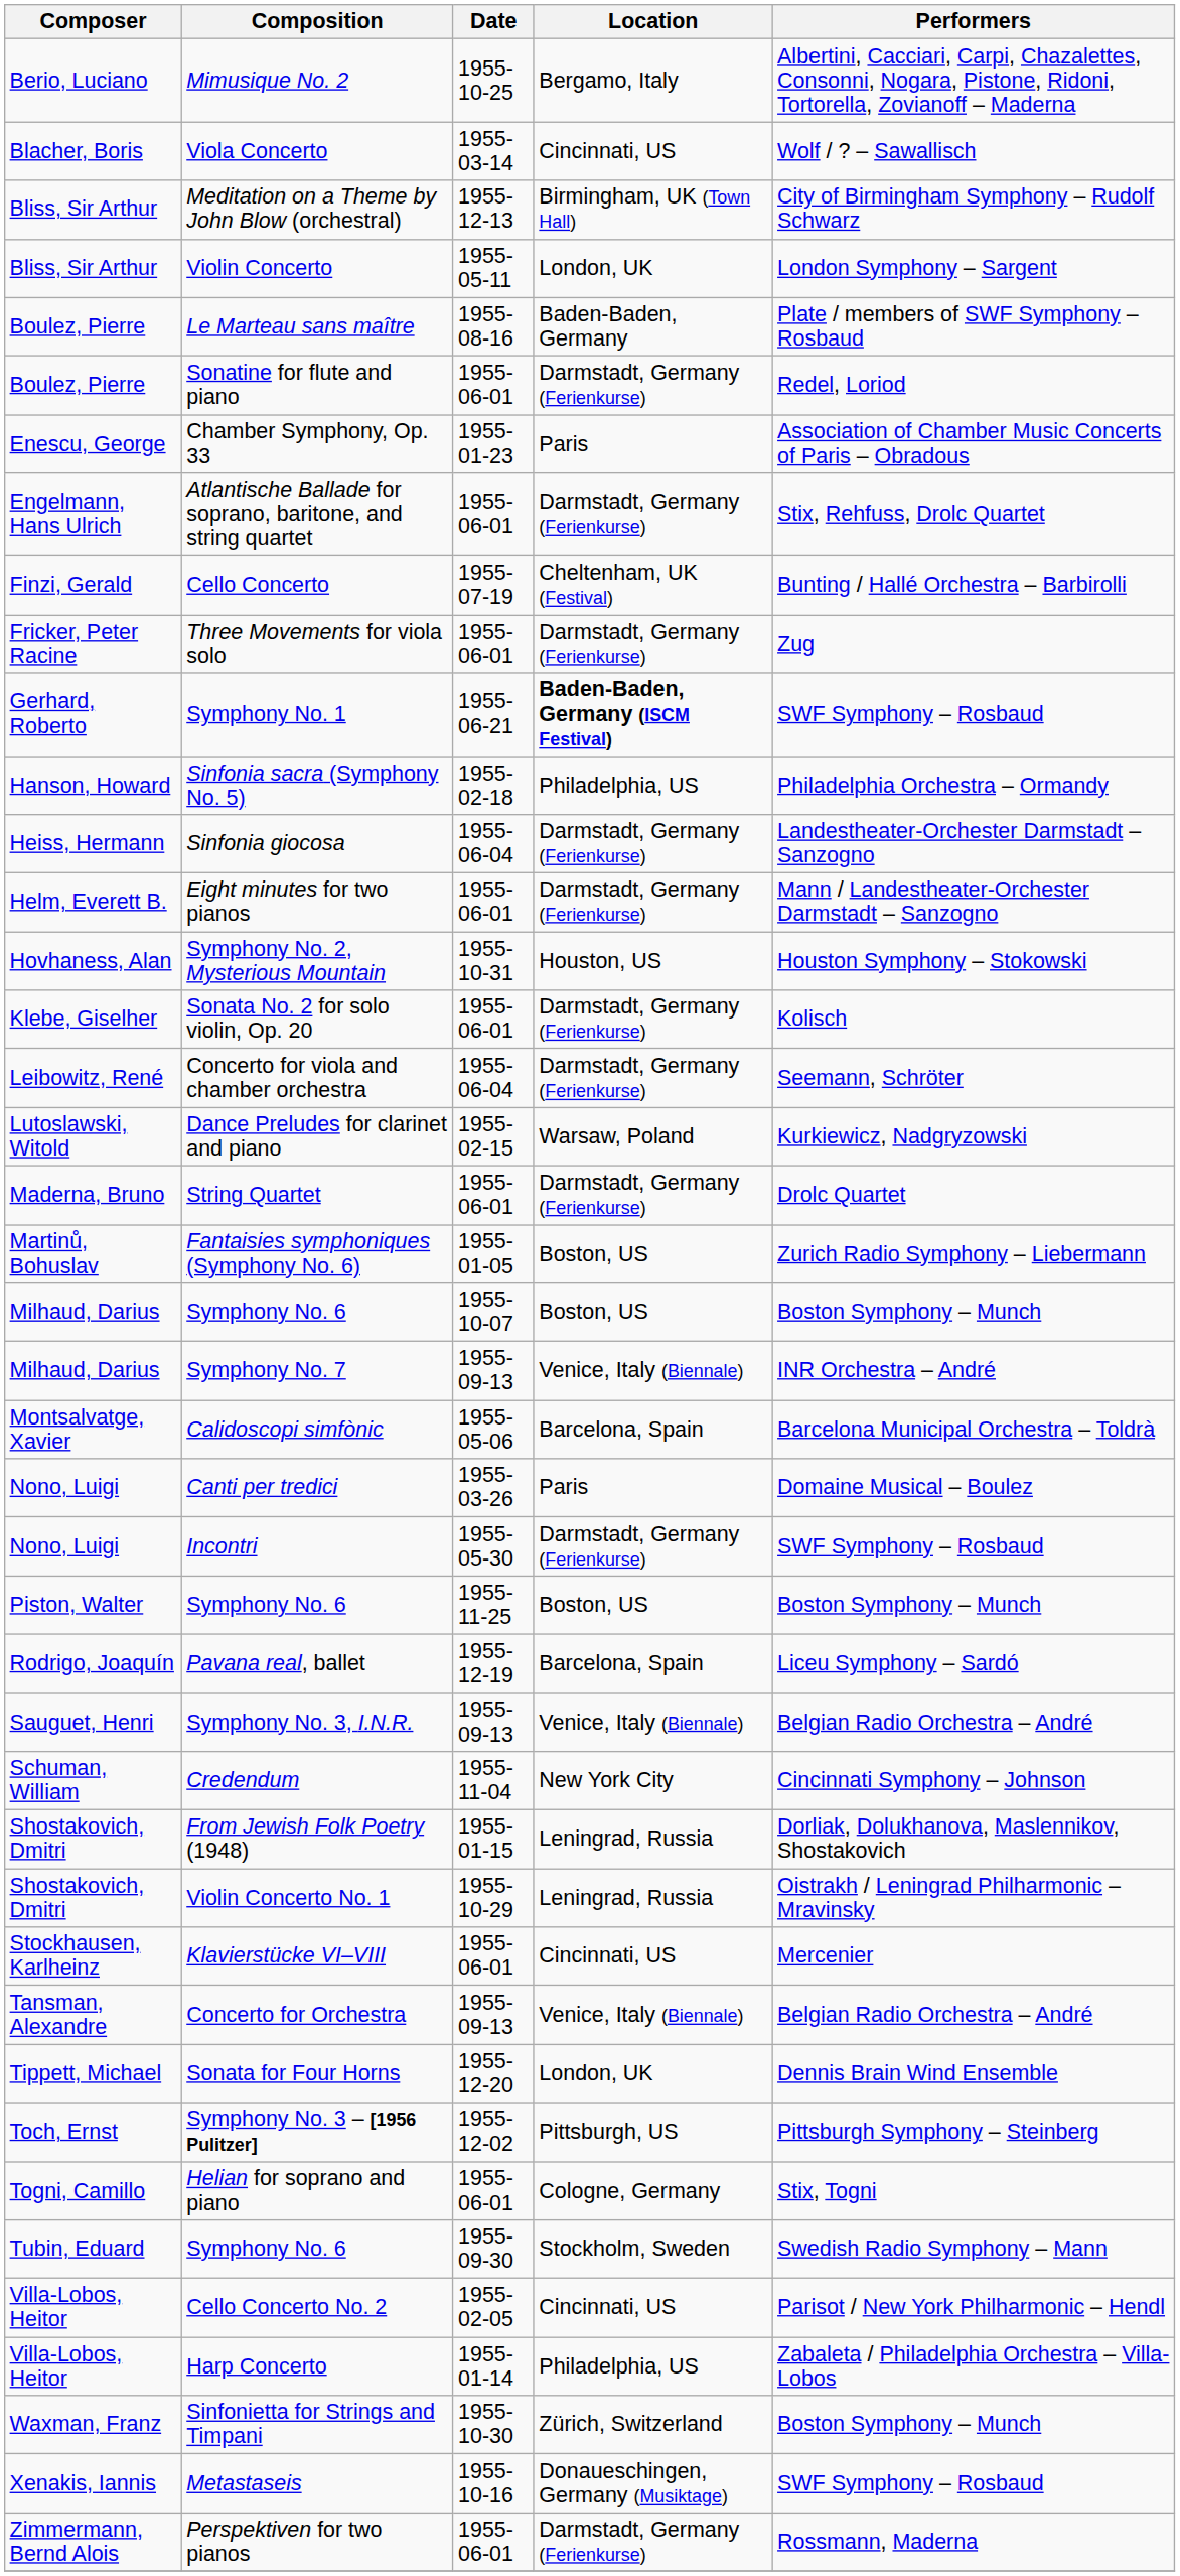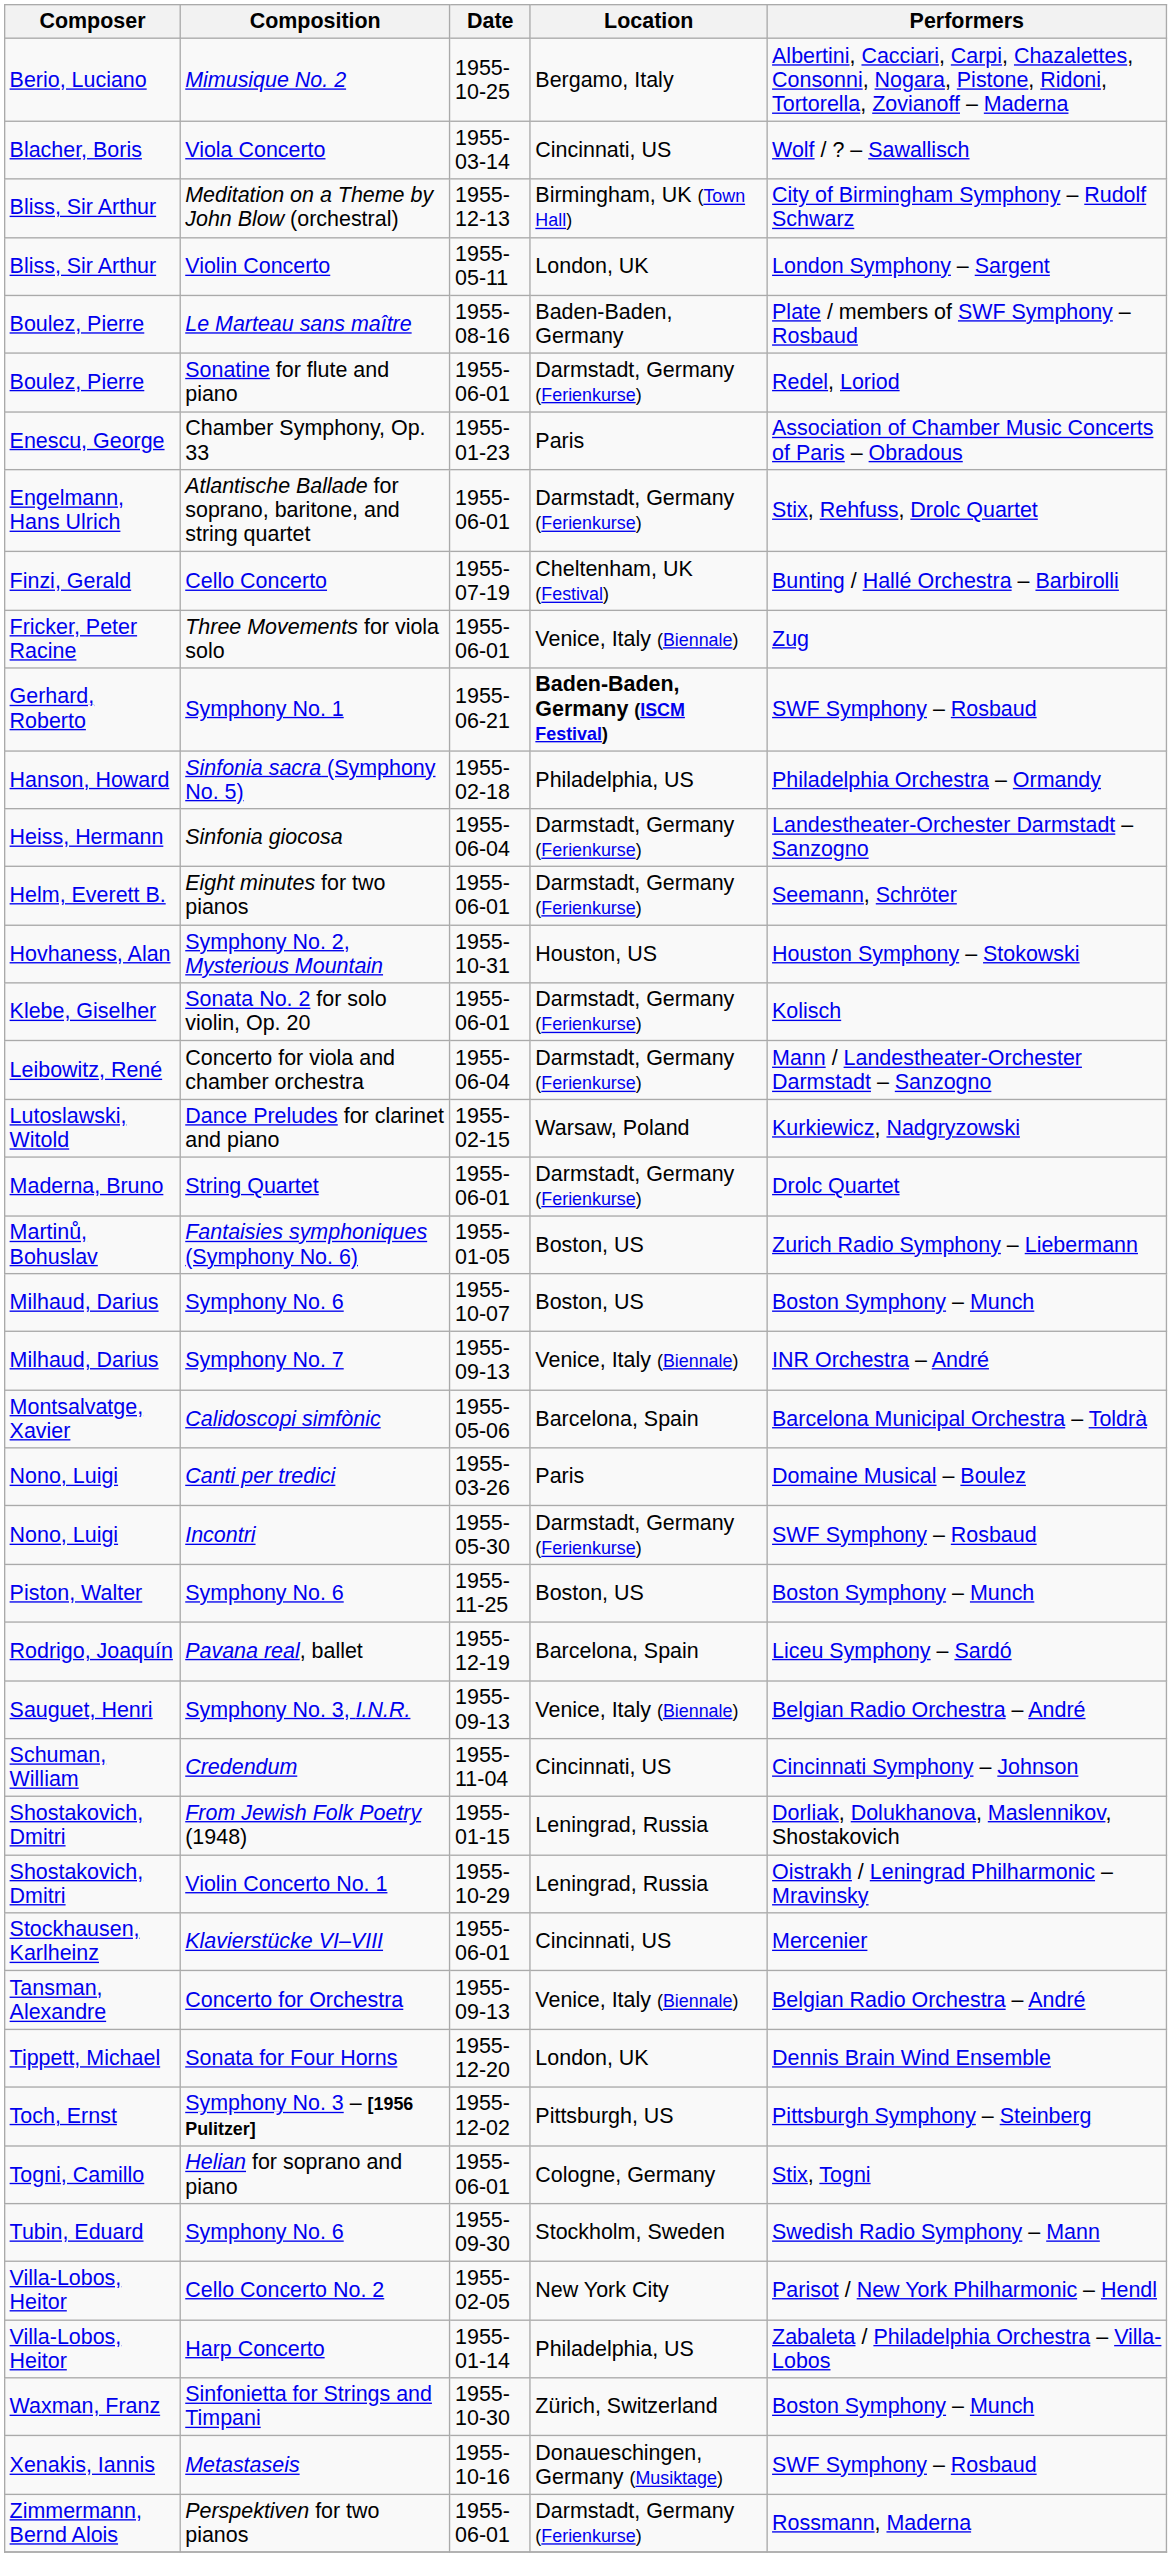 <table class="wikitable sortable">
 <tr>
 <th>Composer</th>
 <th>Composition</th>
 <th>Date</th>
 <th>Location</th>
 <th>Performers</th>
 </tr>
 <tr>
 <td><a href='#'>Berio, Luciano</a></td>
 <td><em><a href='#'>Mimusique No. 2</a></em></td>
 <td>1955-10-25</td>
 <td>Bergamo, Italy</td>
 <td><a href='#'>Albertini</a>, <a href='#'>Cacciari</a>, <a href='#'>Carpi</a>, <a href='#'>Chazalettes</a>, <a href='#'>Consonni</a>, <a href='#'>Nogara</a>, <a href='#'>Pistone</a>, <a href='#'>Ridoni</a>, <a href='#'>Tortorella</a>, <a href='#'>Zovianoff</a> – <a href='#'>Maderna</a></td>
 </tr>
 <tr>
 <td><a href='#'>Blacher, Boris</a></td>
 <td><a href='#'>Viola Concerto</a></td>
 <td>1955-03-14</td>
 <td>Cincinnati, US</td>
 <td><a href='#'>Wolf</a> / ? – <a href='#'>Sawallisch</a></td>
 </tr>
 <tr>
 <td><a href='#'>Bliss, Sir Arthur</a></td>
 <td><em>Meditation on a Theme by John Blow</em> (orchestral)</td>
 <td>1955-12-13</td>
 <td>Birmingham, UK <small>(<a href='#'>Town Hall</a>)</small></td>
 <td><a href='#'>City of Birmingham Symphony</a> – <a href='#'>Rudolf Schwarz</a></td>
 </tr>
 <tr>
 <td><a href='#'>Bliss, Sir Arthur</a></td>
 <td><a href='#'>Violin Concerto</a></td>
 <td>1955-05-11</td>
 <td>London, UK</td>
 <td><a href='#'>London Symphony</a> – <a href='#'>Sargent</a></td>
 </tr>
 <tr>
 <td><a href='#'>Boulez, Pierre</a></td>
 <td><em><a href='#'>Le Marteau sans maître</a></em></td>
 <td>1955-08-16</td>
 <td>Baden-Baden, Germany</td>
 <td><a href='#'>Plate</a> / members of <a href='#'>SWF Symphony</a> – <a href='#'>Rosbaud</a></td>
 </tr>
 <tr>
 <td><a href='#'>Boulez, Pierre</a></td>
 <td><a href='#'>Sonatine</a> for flute and piano</td>
 <td>1955-06-01</td>
 <td>Darmstadt, Germany <small>(<a href='#'>Ferienkurse</a>)</small></td>
 <td><a href='#'>Redel</a>, <a href='#'>Loriod</a></td>
 </tr>
 <tr>
 <td><a href='#'>Enescu, George</a></td>
 <td>Chamber Symphony, Op. 33</td>
 <td>1955-01-23</td>
 <td>Paris</td>
 <td><span><a href='#'>Association of Chamber Music Concerts of Paris</a> – <a href='#'>Obradous</a></span></td>
 </tr>
 <tr>
 <td><a href='#'>Engelmann, Hans Ulrich</a></td>
 <td><em>Atlantische Ballade</em> <span>for soprano, baritone, and string quartet</span></td>
 <td>1955-06-01</td>
 <td>Darmstadt, Germany <small>(<a href='#'>Ferienkurse</a>)</small></td>
 <td><a href='#'>Stix</a>, <a href='#'>Rehfuss</a>, <a href='#'>Drolc Quartet</a></td>
 </tr>
 <tr>
 <td><a href='#'>Finzi, Gerald</a></td>
 <td><a href='#'>Cello Concerto</a></td>
 <td>1955-07-19</td>
 <td>Cheltenham, UK <small>(<a href='#'>Festival</a>)</small></td>
 <td><a href='#'>Bunting</a> / <a href='#'>Hallé Orchestra</a> – <a href='#'>Barbirolli</a></td>
 </tr>
 <tr>
 <td><a href='#'>Fricker, Peter Racine</a></td>
 <td><em>Three Movements</em> for viola solo</td>
 <td>1955-06-01</td>
-<td>Darmstadt, Germany <small>(<a href='#'>Ferienkurse</a>)</small></td>
+<td>Venice, Italy <small>(<a href='#'>Biennale</a>)</small></td>
 <td><a href='#'>Zug</a></td>
 </tr>
 <tr>
 <td><a href='#'>Gerhard, Roberto</a></td>
 <td><a href='#'>Symphony No. 1</a></td>
 <td>1955-06-21</td>
 <td><strong>Baden-Baden, Germany <small>(<a href='#'>ISCM Festival</a>)</small></strong></td>
 <td><a href='#'>SWF Symphony</a> – <a href='#'>Rosbaud</a></td>
 </tr>
 <tr>
 <td><a href='#'>Hanson, Howard</a></td>
 <td><a href='#'><em>Sinfonia sacra</em> (Symphony No. 5)</a></td>
 <td>1955-02-18</td>
 <td>Philadelphia, US</td>
 <td><a href='#'>Philadelphia Orchestra</a> – <a href='#'>Ormandy</a></td>
 </tr>
 <tr>
 <td><a href='#'>Heiss, Hermann</a></td>
 <td><em>Sinfonia giocosa</em></td>
 <td>1955-06-04</td>
 <td>Darmstadt, Germany <small>(<a href='#'>Ferienkurse</a>)</small></td>
 <td><a href='#'>Landestheater-Orchester Darmstadt</a> – <a href='#'>Sanzogno</a></td>
 </tr>
 <tr>
 <td><a href='#'>Helm, Everett B.</a></td>
 <td><em>Eight minutes</em> for two pianos</td>
 <td>1955-06-01</td>
 <td>Darmstadt, Germany <small>(<a href='#'>Ferienkurse</a>)</small></td>
-<td><a href='#'>Mann</a> / <a href='#'>Landestheater-Orchester Darmstadt</a> – <a href='#'>Sanzogno</a></td>
+<td><a href='#'>Seemann</a>, <a href='#'>Schröter</a></td>
 </tr>
 <tr>
 <td><a href='#'>Hovhaness, Alan</a></td>
 <td><a href='#'>Symphony No. 2, <em>Mysterious Mountain</em></a></td>
 <td>1955-10-31</td>
 <td>Houston, US</td>
 <td><a href='#'>Houston Symphony</a> – <a href='#'>Stokowski</a></td>
 </tr>
 <tr>
 <td><a href='#'>Klebe, Giselher</a></td>
 <td><a href='#'>Sonata No. 2</a> for solo violin, Op. 20</td>
 <td>1955-06-01</td>
 <td>Darmstadt, Germany <small>(<a href='#'>Ferienkurse</a>)</small></td>
 <td><a href='#'>Kolisch</a></td>
 </tr>
 <tr>
 <td><a href='#'>Leibowitz, René</a></td>
 <td>Concerto for viola and chamber orchestra</td>
 <td>1955-06-04</td>
 <td>Darmstadt, Germany <small>(<a href='#'>Ferienkurse</a>)</small></td>
-<td><a href='#'>Seemann</a>, <a href='#'>Schröter</a></td>
+<td><a href='#'>Mann</a> / <a href='#'>Landestheater-Orchester Darmstadt</a> – <a href='#'>Sanzogno</a></td>
 </tr>
 <tr>
 <td><a href='#'>Lutoslawski, Witold</a></td>
 <td><a href='#'>Dance Preludes</a> for clarinet and piano</td>
 <td>1955-02-15</td>
 <td>Warsaw, Poland</td>
 <td><a href='#'>Kurkiewicz</a>, <a href='#'>Nadgryzowski</a></td>
 </tr>
 <tr>
 <td><a href='#'>Maderna, Bruno</a></td>
 <td><a href='#'>String Quartet</a></td>
 <td>1955-06-01</td>
 <td>Darmstadt, Germany <small>(<a href='#'>Ferienkurse</a>)</small></td>
 <td><a href='#'>Drolc Quartet</a></td>
 </tr>
 <tr>
 <td><a href='#'>Martinů, Bohuslav</a></td>
 <td><a href='#'><em>Fantaisies symphoniques</em> (Symphony No. 6)</a></td>
 <td>1955-01-05</td>
 <td>Boston, US</td>
 <td><a href='#'>Zurich Radio Symphony</a> – <a href='#'>Liebermann</a></td>
 </tr>
 <tr>
 <td><a href='#'>Milhaud, Darius</a></td>
 <td><a href='#'>Symphony No. 6</a></td>
 <td>1955-10-07</td>
 <td>Boston, US</td>
 <td><a href='#'>Boston Symphony</a> – <a href='#'>Munch</a></td>
 </tr>
 <tr>
 <td><a href='#'>Milhaud, Darius</a></td>
 <td><a href='#'>Symphony No. 7</a></td>
 <td>1955-09-13</td>
 <td>Venice, Italy <small>(<a href='#'>Biennale</a>)</small></td>
 <td><a href='#'>INR Orchestra</a> – <a href='#'>André</a></td>
 </tr>
 <tr>
 <td><a href='#'>Montsalvatge, Xavier</a></td>
 <td><em><a href='#'>Calidoscopi simfònic</a></em></td>
 <td>1955-05-06</td>
 <td>Barcelona, Spain</td>
 <td><a href='#'>Barcelona Municipal Orchestra</a> – <a href='#'>Toldrà</a></td>
 </tr>
 <tr>
 <td><a href='#'>Nono, Luigi</a></td>
 <td><em><a href='#'>Canti per tredici</a></em></td>
 <td>1955-03-26</td>
 <td>Paris</td>
 <td><a href='#'>Domaine Musical</a> – <a href='#'>Boulez</a></td>
 </tr>
 <tr>
 <td><a href='#'>Nono, Luigi</a></td>
 <td><em><a href='#'>Incontri</a></em></td>
 <td>1955-05-30</td>
 <td>Darmstadt, Germany <small>(<a href='#'>Ferienkurse</a>)</small></td>
 <td><a href='#'>SWF Symphony</a> – <a href='#'>Rosbaud</a></td>
 </tr>
 <tr>
 <td><a href='#'>Piston, Walter</a></td>
 <td><a href='#'>Symphony No. 6</a></td>
 <td>1955-11-25</td>
 <td>Boston, US</td>
 <td><a href='#'>Boston Symphony</a> – <a href='#'>Munch</a></td>
 </tr>
 <tr>
 <td><a href='#'>Rodrigo, Joaquín</a></td>
 <td><em><a href='#'>Pavana real</a></em>, ballet</td>
 <td>1955-12-19</td>
 <td>Barcelona, Spain</td>
 <td><a href='#'>Liceu Symphony</a> – <a href='#'>Sardó</a></td>
 </tr>
 <tr>
 <td><a href='#'>Sauguet, Henri</a></td>
 <td><a href='#'>Symphony No. 3, <em>I.N.R.</em></a></td>
 <td>1955-09-13</td>
 <td>Venice, Italy <small>(<a href='#'>Biennale</a>)</small></td>
 <td><a href='#'>Belgian Radio Orchestra</a> – <a href='#'>André</a></td>
 </tr>
 <tr>
 <td><a href='#'>Schuman, William</a></td>
 <td><em><a href='#'>Credendum</a></em></td>
 <td>1955-11-04</td>
-<td>New York City</td>
+<td>Cincinnati, US</td>
 <td><a href='#'>Cincinnati Symphony</a> – <a href='#'>Johnson</a></td>
 </tr>
 <tr>
 <td><a href='#'>Shostakovich, Dmitri</a></td>
 <td><em><a href='#'>From Jewish Folk Poetry</a></em> (1948)</td>
 <td>1955-01-15</td>
 <td>Leningrad, Russia</td>
 <td><a href='#'>Dorliak</a>, <a href='#'>Dolukhanova</a>, <a href='#'>Maslennikov</a>, Shostakovich </td>
 </tr>
 <tr>
 <td><a href='#'>Shostakovich, Dmitri</a></td>
 <td><a href='#'>Violin Concerto No. 1</a></td>
 <td>1955-10-29</td>
 <td>Leningrad, Russia</td>
 <td><a href='#'>Oistrakh</a> / <a href='#'>Leningrad Philharmonic</a> – <a href='#'>Mravinsky</a></td>
 </tr>
 <tr>
 <td><a href='#'>Stockhausen, Karlheinz</a></td>
 <td><em><a href='#'>Klavierstücke VI–VIII</a></em></td>
 <td>1955-06-01</td>
 <td>Cincinnati, US</td>
 <td><a href='#'>Mercenier</a></td>
 </tr>
 <tr>
 <td><a href='#'>Tansman, Alexandre</a></td>
 <td><a href='#'>Concerto for Orchestra</a></td>
 <td>1955-09-13</td>
 <td>Venice, Italy <small>(<a href='#'>Biennale</a>)</small></td>
 <td><a href='#'>Belgian Radio Orchestra</a> – <a href='#'>André</a></td>
 </tr>
 <tr>
 <td><a href='#'>Tippett, Michael</a></td>
 <td><a href='#'>Sonata for Four Horns</a></td>
 <td>1955-12-20</td>
 <td>London, UK</td>
 <td><a href='#'>Dennis Brain Wind Ensemble</a></td>
 </tr>
 <tr>
 <td><a href='#'>Toch, Ernst</a></td>
 <td><a href='#'>Symphony No. 3</a> – <small><strong>[1956 Pulitzer]</strong></small></td>
 <td>1955-12-02</td>
 <td>Pittsburgh, US</td>
 <td><a href='#'>Pittsburgh Symphony</a> – <a href='#'>Steinberg</a></td>
 </tr>
 <tr>
 <td><a href='#'>Togni, Camillo</a></td>
 <td><em><a href='#'>Helian</a></em> for soprano and piano</td>
 <td>1955-06-01</td>
 <td>Cologne, Germany</td>
 <td><a href='#'>Stix</a>, <a href='#'>Togni</a></td>
 </tr>
 <tr>
 <td><a href='#'>Tubin, Eduard</a></td>
 <td><a href='#'>Symphony No. 6</a></td>
 <td>1955-09-30</td>
 <td>Stockholm, Sweden</td>
 <td><a href='#'>Swedish Radio Symphony</a> – <a href='#'>Mann</a></td>
 </tr>
 <tr>
 <td><a href='#'>Villa-Lobos, Heitor</a></td>
 <td><a href='#'>Cello Concerto No. 2</a></td>
 <td>1955-02-05</td>
-<td>Cincinnati, US</td>
+<td>New York City</td>
 <td><a href='#'>Parisot</a> / <a href='#'>New York Philharmonic</a> – <a href='#'>Hendl</a></td>
 </tr>
 <tr>
 <td><a href='#'>Villa-Lobos, Heitor</a></td>
 <td><a href='#'>Harp Concerto</a></td>
 <td>1955-01-14</td>
 <td>Philadelphia, US</td>
 <td><a href='#'>Zabaleta</a> / <a href='#'>Philadelphia Orchestra</a> – <a href='#'>Villa-Lobos</a></td>
 </tr>
 <tr>
 <td><a href='#'>Waxman, Franz</a></td>
 <td><a href='#'>Sinfonietta for Strings and Timpani</a></td>
 <td>1955-10-30</td>
 <td>Zürich, Switzerland</td>
 <td><a href='#'>Boston Symphony</a> – <a href='#'>Munch</a></td>
 </tr>
 <tr>
 <td><a href='#'>Xenakis, Iannis</a></td>
 <td><em><a href='#'>Metastaseis</a></em></td>
 <td>1955-10-16</td>
 <td>Donaueschingen, Germany <small>(<a href='#'>Musiktage</a>)</small></td>
 <td><a href='#'>SWF Symphony</a> – <a href='#'>Rosbaud</a></td>
 </tr>
 <tr>
 <td><a href='#'>Zimmermann, Bernd Alois</a></td>
 <td><em>Perspektiven</em> for two pianos</td>
 <td>1955-06-01</td>
 <td>Darmstadt, Germany <small>(<a href='#'>Ferienkurse</a>)</small></td>
 <td><a href='#'>Rossmann</a>, <a href='#'>Maderna</a></td>
 </tr>
 <tr>
 </tr>
 </table>
